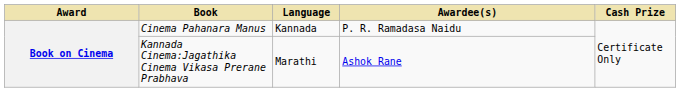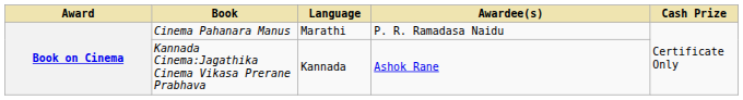 <table class="wikitable plainrowheaders" style="width:100%;">
 <tr>
 <th style="background-color:#EFE4B0;width:20%;">Award</th>
 <th style="background-color:#EFE4B0;width:20%;">Book</th>
 <th style="background-color:#EFE4B0;width:10%;">Language</th>
 <th style="background-color:#EFE4B0;width:38%;">Awardee(s)</th>
 <th style="background-color:#EFE4B0;width:12%;">Cash Prize</th>
 </tr>
 <tr>
 <th scope="row" rowspan=2><a href='#'>Book on Cinema</a></th>
 <td><em>Cinema Pahanara Manus</em></td>
-<td>Kannada</td>
+<td>Marathi</td>
 <td>P. R. Ramadasa Naidu</td>
 <td rowspan=2>Certificate Only</td>
 </tr>
 <tr>
 <td><em>Kannada Cinema:Jagathika Cinema Vikasa Prerane Prabhava</em></td>
-<td>Marathi</td>
+<td>Kannada</td>
 <td><a href='#'>Ashok Rane</a></td>
 </tr>
 </table>
